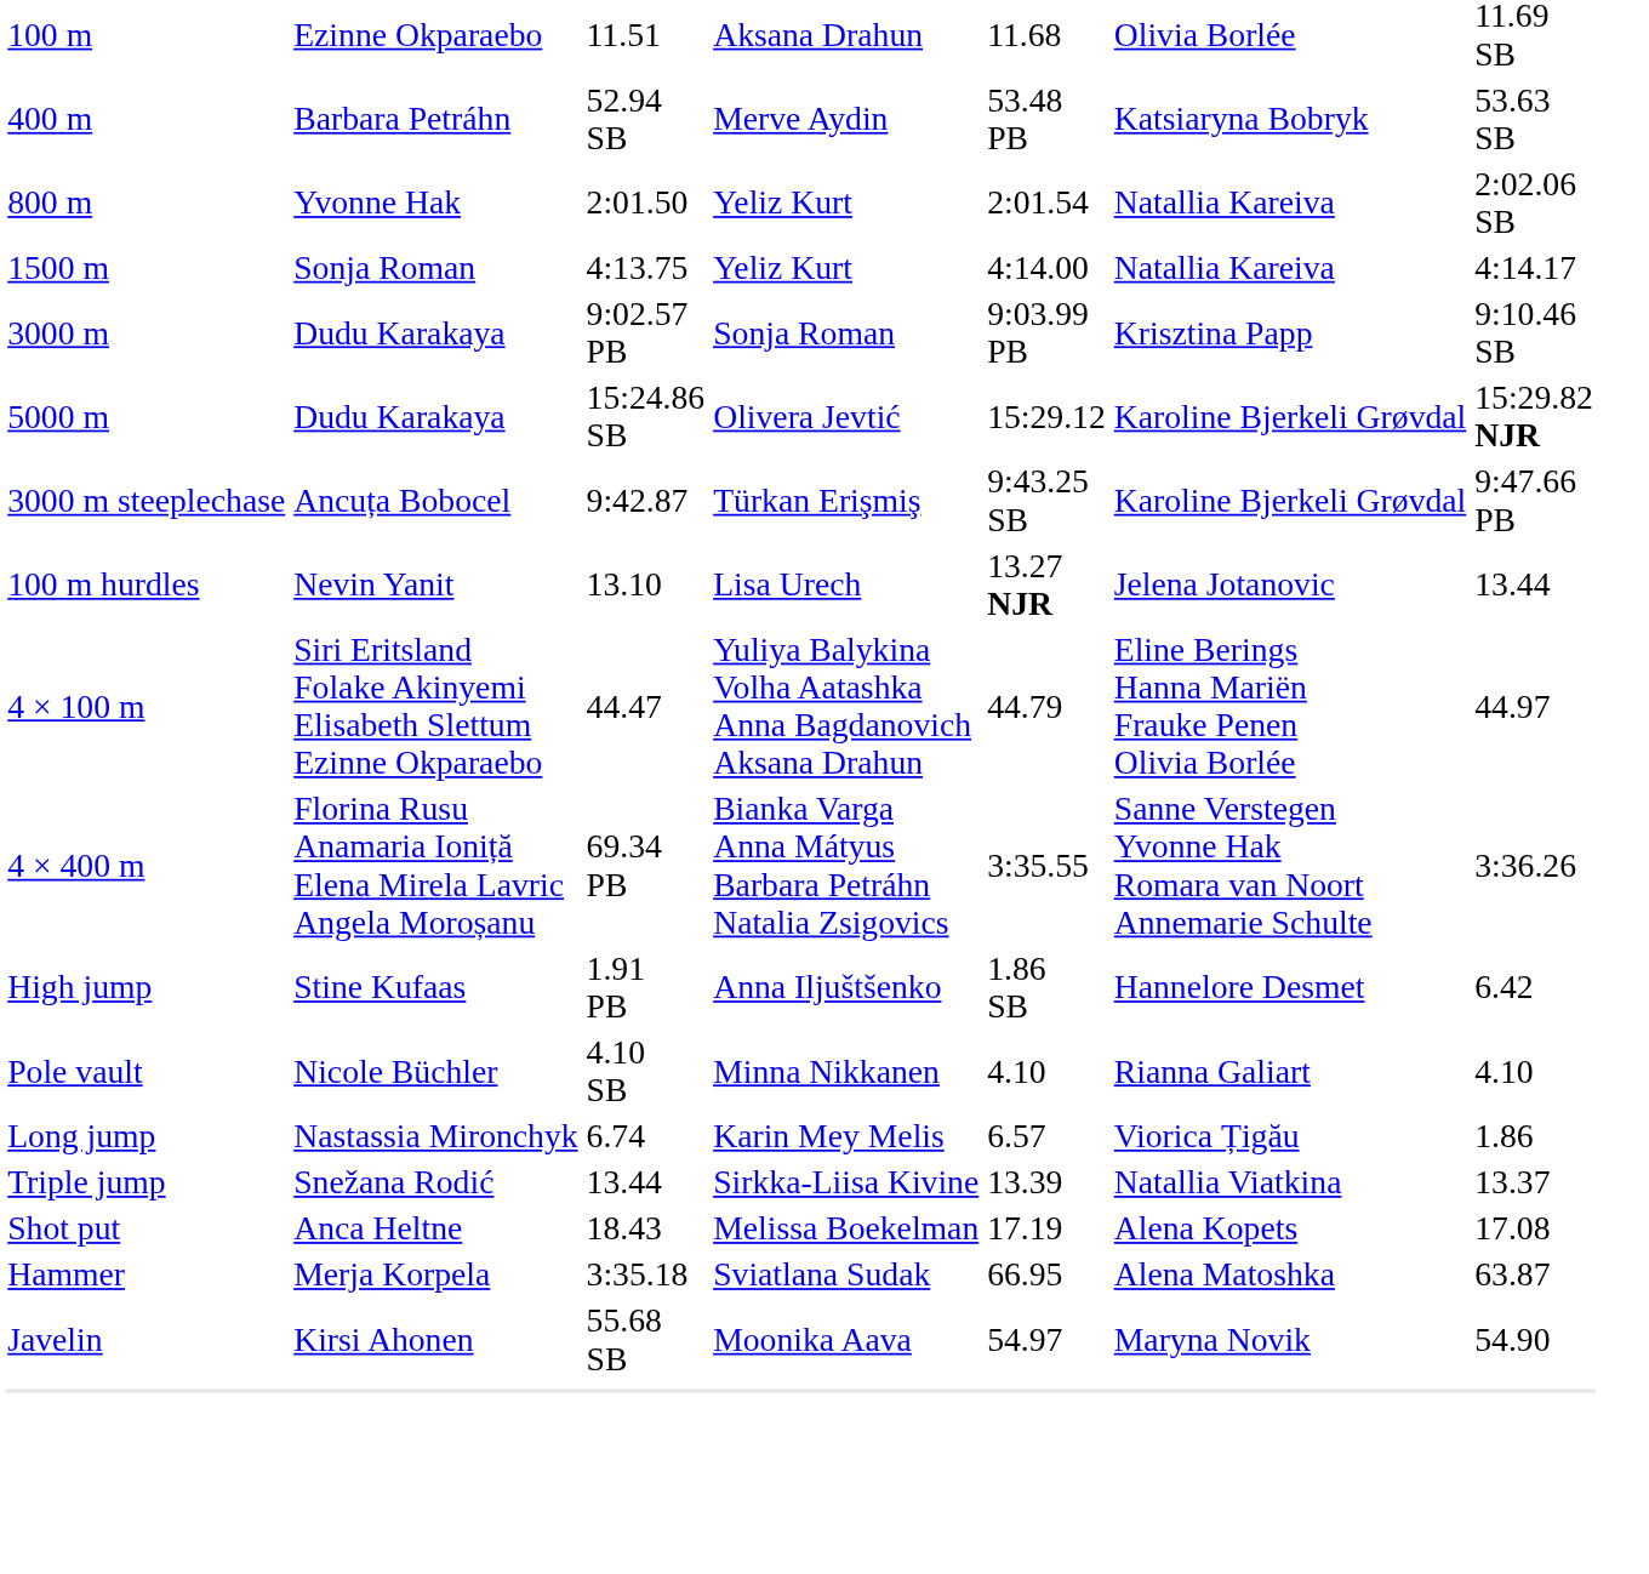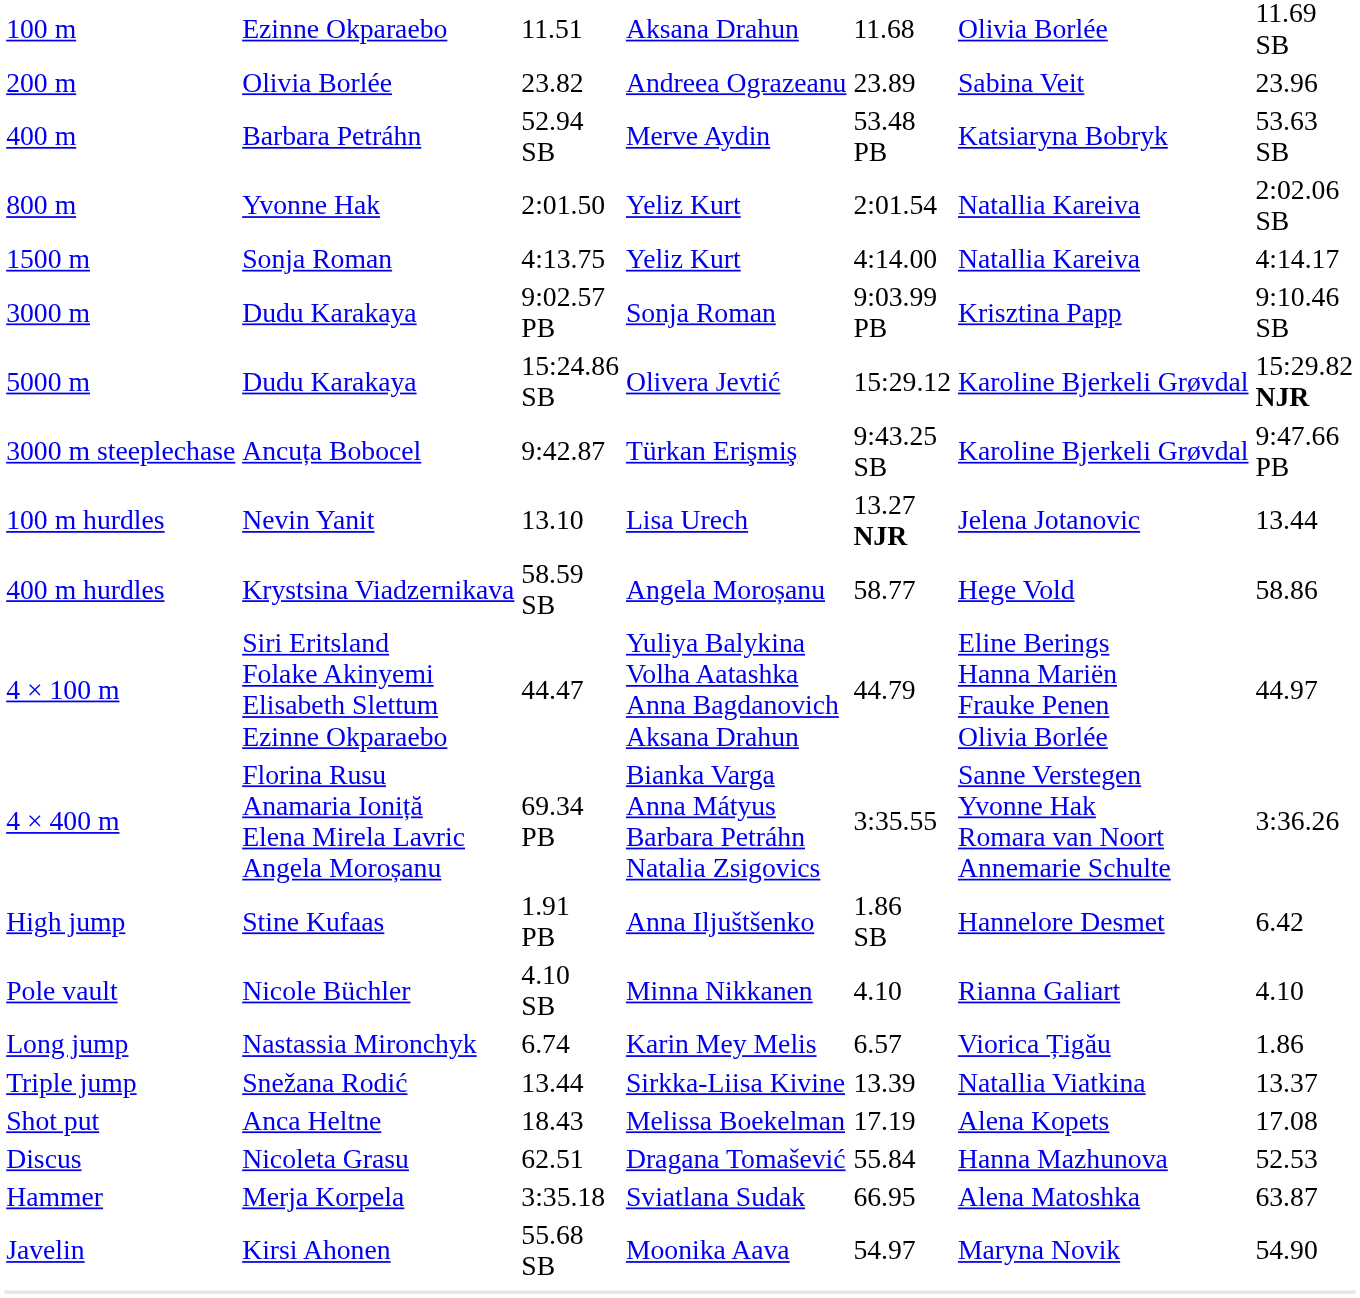 <table>
 <tr>
 <td><a href='#'>100 m</a></td>
 <td><a href='#'>Ezinne Okparaebo</a> <br></td>
 <td>11.51</td>
 <td><a href='#'>Aksana Drahun</a> <br></td>
 <td>11.68</td>
 <td><a href='#'>Olivia Borlée</a> <br></td>
 <td>11.69<br>SB</td>
+</tr>
+<tr>
+<td><a href='#'>200 m</a></td>
+<td><a href='#'>Olivia Borlée</a> <br></td>
+<td>23.82</td>
+<td><a href='#'>Andreea Ograzeanu</a> <br></td>
+<td>23.89</td>
+<td><a href='#'>Sabina Veit</a> <br></td>
+<td>23.96</td>
 </tr>
 <tr>
 <td><a href='#'>400 m</a></td>
 <td><a href='#'>Barbara Petráhn</a> <br></td>
 <td>52.94<br>SB</td>
 <td><a href='#'>Merve Aydin</a> <br></td>
 <td>53.48<br>PB</td>
 <td><a href='#'>Katsiaryna Bobryk</a> <br></td>
 <td>53.63<br>SB</td>
 </tr>
 <tr>
 <td><a href='#'>800 m</a></td>
 <td><a href='#'>Yvonne Hak</a> <br></td>
 <td>2:01.50</td>
 <td><a href='#'>Yeliz Kurt</a> <br></td>
 <td>2:01.54</td>
 <td><a href='#'>Natallia Kareiva</a> <br></td>
 <td>2:02.06<br>SB</td>
 </tr>
 <tr>
 <td><a href='#'>1500 m</a></td>
 <td><a href='#'>Sonja Roman</a> <br></td>
 <td>4:13.75</td>
 <td><a href='#'>Yeliz Kurt</a> <br></td>
 <td>4:14.00</td>
 <td><a href='#'>Natallia Kareiva</a> <br></td>
 <td>4:14.17</td>
 </tr>
 <tr>
 <td><a href='#'>3000 m</a></td>
 <td><a href='#'>Dudu Karakaya</a> <br></td>
 <td>9:02.57<br>PB</td>
 <td><a href='#'>Sonja Roman</a> <br></td>
 <td>9:03.99<br>PB</td>
 <td><a href='#'>Krisztina Papp</a> <br></td>
 <td>9:10.46<br>SB</td>
 </tr>
 <tr>
 <td><a href='#'>5000 m</a></td>
 <td><a href='#'>Dudu Karakaya</a> <br></td>
 <td>15:24.86<br>SB</td>
 <td><a href='#'>Olivera Jevtić</a> <br></td>
 <td>15:29.12</td>
 <td><a href='#'>Karoline Bjerkeli Grøvdal</a> <br></td>
 <td>15:29.82<br><strong>NJR</strong></td>
 </tr>
 <tr>
 <td><a href='#'>3000 m steeplechase</a></td>
 <td><a href='#'>Ancuța Bobocel</a> <br></td>
 <td>9:42.87</td>
 <td><a href='#'>Türkan Erişmiş</a> <br></td>
 <td>9:43.25<br>SB</td>
 <td><a href='#'>Karoline Bjerkeli Grøvdal</a> <br></td>
 <td>9:47.66<br>PB</td>
 </tr>
 <tr>
 <td><a href='#'>100 m hurdles</a></td>
 <td><a href='#'>Nevin Yanit</a> <br></td>
 <td>13.10</td>
 <td><a href='#'>Lisa Urech</a> <br></td>
 <td>13.27<br><strong>NJR</strong></td>
 <td><a href='#'>Jelena Jotanovic</a> <br></td>
 <td>13.44</td>
 </tr>
 <tr>
+<td><a href='#'>400 m hurdles</a></td>
+<td><a href='#'>Krystsina Viadzernikava</a> <br></td>
+<td>58.59<br>SB</td>
+<td><a href='#'>Angela Moroșanu</a> <br></td>
+<td>58.77</td>
+<td><a href='#'>Hege Vold</a> <br></td>
+<td>58.86</td>
+</tr>
+<tr>
 <td><a href='#'>4 × 100 m</a></td>
 <td><a href='#'>Siri Eritsland</a><br><a href='#'>Folake Akinyemi</a><br><a href='#'>Elisabeth Slettum</a><br><a href='#'>Ezinne Okparaebo</a> <br></td>
 <td>44.47</td>
 <td><a href='#'>Yuliya Balykina</a><br><a href='#'>Volha Aatashka</a><br><a href='#'>Anna Bagdanovich</a><br> <a href='#'>Aksana Drahun</a> <br></td>
 <td>44.79</td>
 <td><a href='#'>Eline Berings</a><br><a href='#'>Hanna Mariën</a><br><a href='#'>Frauke Penen</a><br><a href='#'>Olivia Borlée</a> <br></td>
 <td>44.97</td>
 </tr>
 <tr>
 <td><a href='#'>4 × 400 m</a></td>
 <td><a href='#'>Florina Rusu</a><br><a href='#'>Anamaria Ioniță</a><br><a href='#'>Elena Mirela Lavric</a><br><a href='#'>Angela Moroșanu</a> <br></td>
 <td>69.34<br>PB</td>
 <td><a href='#'>Bianka Varga</a><br><a href='#'>Anna Mátyus</a><br><a href='#'>Barbara Petráhn</a><br><a href='#'>Natalia Zsigovics</a> <br></td>
 <td>3:35.55</td>
 <td><a href='#'>Sanne Verstegen</a><br><a href='#'>Yvonne Hak</a><br><a href='#'>Romara van Noort</a><br><a href='#'>Annemarie Schulte</a> <br></td>
 <td>3:36.26</td>
 </tr>
 <tr>
 <td><a href='#'>High jump</a></td>
 <td><a href='#'>Stine Kufaas</a> <br></td>
 <td>1.91<br>PB</td>
 <td><a href='#'>Anna Iljuštšenko</a> <br></td>
 <td>1.86<br>SB</td>
 <td><a href='#'>Hannelore Desmet</a> <br></td>
 <td>6.42</td>
 </tr>
 <tr>
 <td><a href='#'>Pole vault</a></td>
 <td><a href='#'>Nicole Büchler</a> <br></td>
 <td>4.10<br>SB</td>
 <td><a href='#'>Minna Nikkanen</a> <br></td>
 <td>4.10</td>
 <td><a href='#'>Rianna Galiart</a> <br></td>
 <td>4.10</td>
 </tr>
 <tr>
 <td><a href='#'>Long jump</a></td>
 <td><a href='#'>Nastassia Mironchyk</a> <br></td>
 <td>6.74</td>
 <td><a href='#'>Karin Mey Melis</a> <br></td>
 <td>6.57</td>
 <td><a href='#'>Viorica Țigău</a> <br></td>
 <td>1.86</td>
 </tr>
 <tr>
 <td><a href='#'>Triple jump</a></td>
 <td><a href='#'>Snežana Rodić</a> <br></td>
 <td>13.44</td>
 <td><a href='#'>Sirkka-Liisa Kivine</a> <br></td>
 <td>13.39</td>
 <td><a href='#'>Natallia Viatkina</a> <br></td>
 <td>13.37</td>
 </tr>
 <tr>
 <td><a href='#'>Shot put</a></td>
 <td><a href='#'>Anca Heltne</a> <br></td>
 <td>18.43</td>
 <td><a href='#'>Melissa Boekelman</a> <br></td>
 <td>17.19</td>
 <td><a href='#'>Alena Kopets</a> <br></td>
 <td>17.08</td>
 </tr>
 <tr>
+<td><a href='#'>Discus</a></td>
+<td><a href='#'>Nicoleta Grasu</a> <br></td>
+<td>62.51</td>
+<td><a href='#'>Dragana Tomašević</a> <br></td>
+<td>55.84</td>
+<td><a href='#'>Hanna Mazhunova</a> <br></td>
+<td>52.53</td>
+</tr>
+<tr>
 <td><a href='#'>Hammer</a></td>
 <td><a href='#'>Merja Korpela</a> <br></td>
 <td>3:35.18</td>
 <td><a href='#'>Sviatlana Sudak</a> <br></td>
 <td>66.95</td>
 <td><a href='#'>Alena Matoshka</a> <br></td>
 <td>63.87</td>
 </tr>
 <tr>
 <td><a href='#'>Javelin</a></td>
 <td><a href='#'>Kirsi Ahonen</a> <br></td>
 <td>55.68<br>SB</td>
 <td><a href='#'>Moonika Aava</a> <br></td>
 <td>54.97</td>
 <td><a href='#'>Maryna Novik</a> <br></td>
 <td>54.90</td>
 </tr>
 <tr>
 </tr>
 <tr bgcolor= e8e8e8>
 <td colspan=7></td>
 </tr>
 </table>
